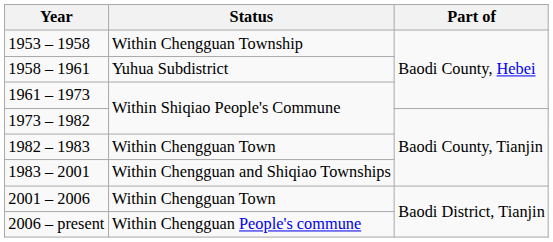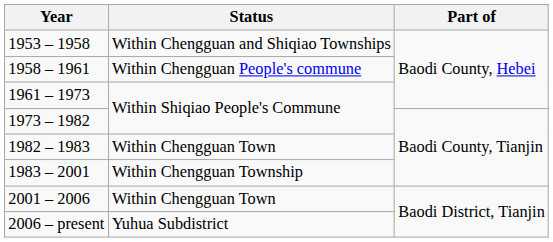 <table class="wikitable">
 <tr>
 <th>Year</th>
 <th>Status</th>
 <th>Part of</th>
 </tr>
 <tr>
 <td>1953 – 1958</td>
-<td>Within Chengguan Township</td>
+<td>Within Chengguan and Shiqiao Townships</td>
 <td rowspan="3">Baodi County, <a href='#'>Hebei</a></td>
 </tr>
 <tr>
 <td>1958 – 1961</td>
-<td>Yuhua Subdistrict</td>
+<td>Within Chengguan <a href='#'>People's commune</a></td>
 </tr>
 <tr>
 <td>1961 – 1973</td>
 <td rowspan="2">Within Shiqiao People's Commune</td>
 </tr>
 <tr>
 <td>1973 – 1982</td>
 <td rowspan="3">Baodi County, Tianjin</td>
 </tr>
 <tr>
 <td>1982 – 1983</td>
 <td>Within Chengguan Town</td>
 </tr>
 <tr>
 <td>1983 – 2001</td>
-<td>Within Chengguan and Shiqiao Townships</td>
+<td>Within Chengguan Township</td>
 </tr>
 <tr>
 <td>2001 – 2006</td>
 <td>Within Chengguan Town</td>
 <td rowspan="2">Baodi District, Tianjin</td>
 </tr>
 <tr>
 <td>2006 – present</td>
-<td>Within Chengguan <a href='#'>People's commune</a></td>
+<td>Yuhua Subdistrict</td>
 </tr>
 </table>
